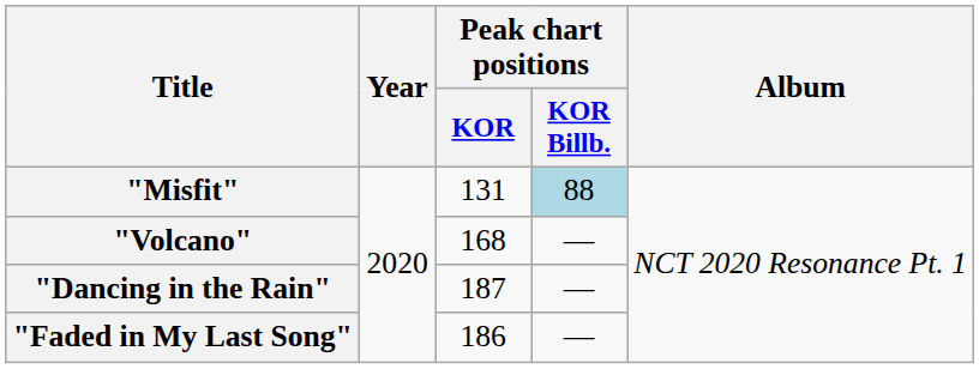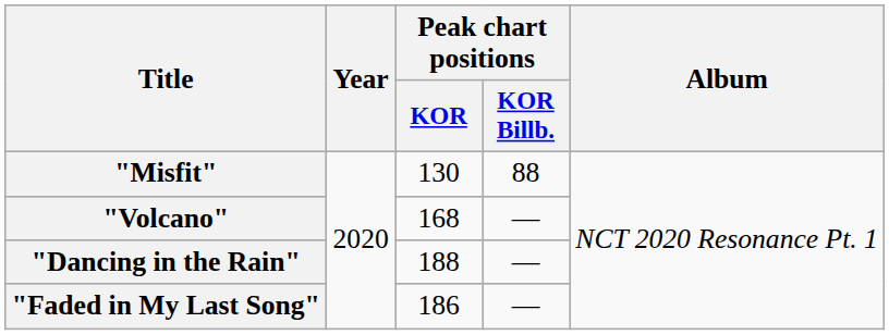 <table class="wikitable plainrowheaders" style="text-align:center;">
 <tr>
 <th scope="col" rowspan="2">Title</th>
 <th scope="col" rowspan="2">Year</th>
 <th scope="col" colspan="2">Peak chart positions</th>
 <th scope="col" rowspan="2">Album</th>
 </tr>
 <tr>
 <th scope="col" style="width:3em;font-size:90%;"><a href='#'>KOR</a><br></th>
 <th scope="col" style="width:3em;font-size:90%;"><a href='#'>KOR<br>Billb.</a><br></th>
 </tr>
 <tr>
 <th scope="row">"Misfit"</th>
 <td rowspan="4">2020</td>
-<td>131</td>
-<td style="background: lightblue;">88</td>
+<td>130</td>
+<td>88</td>
 <td rowspan="4"><em>NCT 2020 Resonance Pt. 1</em></td>
 </tr>
 <tr>
 <th scope="row">"Volcano"</th>
 <td>168</td>
 <td>—</td>
 </tr>
 <tr>
 <th scope="row">"Dancing in the Rain"</th>
-<td>187</td>
+<td>188</td>
 <td>—</td>
 </tr>
 <tr>
 <th scope="row">"Faded in My Last Song"</th>
 <td>186</td>
 <td>—</td>
 </tr>
 </table>
